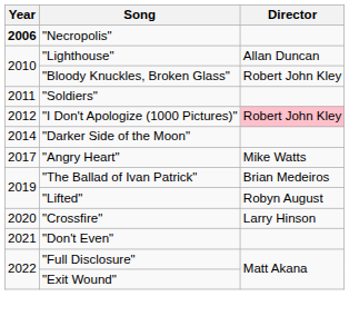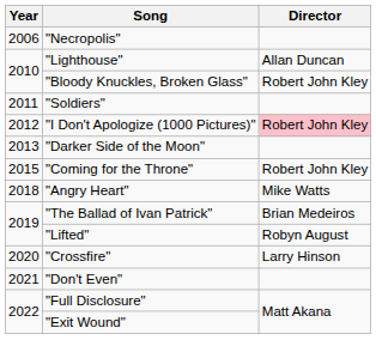 <table class="wikitable">
 <tr>
 <th>Year</th>
 <th>Song</th>
 <th>Director</th>
 </tr>
 <tr>
-<td><strong>2006</strong></td>
+<td>2006</td>
 <td>"Necropolis"</td>
 <td></td>
 </tr>
 <tr>
 <td rowspan="2">2010</td>
 <td>"Lighthouse"</td>
 <td>Allan Duncan</td>
 </tr>
 <tr>
 <td>"Bloody Knuckles, Broken Glass"</td>
 <td>Robert John Kley</td>
 </tr>
 <tr>
 <td>2011</td>
 <td>"Soldiers"</td>
 <td></td>
 </tr>
 <tr>
 <td>2012</td>
 <td>"I Don't Apologize (1000 Pictures)"</td>
 <td style="background: pink;">Robert John Kley</td>
 </tr>
 <tr>
-<td>2014</td>
+<td>2013</td>
 <td>"Darker Side of the Moon"</td>
 <td></td>
 </tr>
 <tr>
-<td>2017</td>
+<td>2015</td>
+<td>"Coming for the Throne"</td>
+<td>Robert John Kley</td>
+</tr>
+<tr>
+<td>2018</td>
 <td>"Angry Heart"</td>
 <td>Mike Watts</td>
 </tr>
 <tr>
 <td rowspan="2">2019</td>
 <td>"The Ballad of Ivan Patrick"</td>
 <td>Brian Medeiros</td>
 </tr>
 <tr>
 <td>"Lifted"</td>
 <td>Robyn August</td>
 </tr>
 <tr>
 <td>2020</td>
 <td>"Crossfire"</td>
 <td>Larry Hinson</td>
 </tr>
 <tr>
 <td>2021</td>
 <td>"Don't Even"</td>
 <td></td>
 </tr>
 <tr>
 <td rowspan="2">2022</td>
 <td>"Full Disclosure"</td>
 <td rowspan="2">Matt Akana</td>
 </tr>
 <tr>
 <td>"Exit Wound"</td>
 </tr>
 </table>
